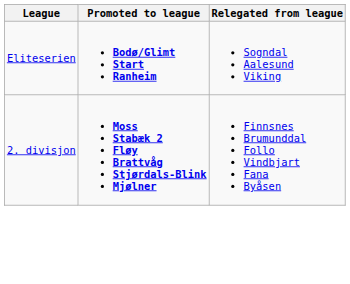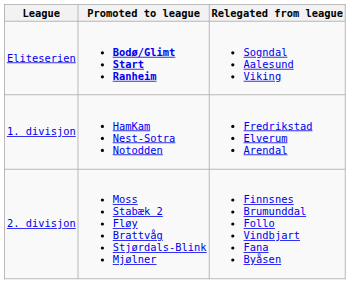 <table class="wikitable">
 <tr>
 <th>League</th>
 <th>Promoted to league</th>
 <th>Relegated from league</th>
 </tr>
 <tr>
 <td><a href='#'>Eliteserien</a></td>
 <td><strong><br><ul><li><a href='#'>Bodø/Glimt</a></li><li><a href='#'>Start</a></li><li><a href='#'>Ranheim</a></li></ul></strong></td>
 <td><br><ul><li><a href='#'>Sogndal</a></li><li><a href='#'>Aalesund</a></li><li><a href='#'>Viking</a></li></ul></td>
 </tr>
 <tr>
+<td><a href='#'>1. divisjon</a></td>
+<td><br><ul><li><a href='#'>HamKam</a></li><li><a href='#'>Nest-Sotra</a></li><li><a href='#'>Notodden</a></li></ul></td>
+<td><br><ul><li><a href='#'>Fredrikstad</a></li><li><a href='#'>Elverum</a></li><li><a href='#'>Arendal</a></li></ul></td>
+</tr>
+<tr>
 <td><a href='#'>2. divisjon</a></td>
-<td><strong><br><ul><li><a href='#'>Moss</a></li><li><a href='#'>Stabæk 2</a></li><li><a href='#'>Fløy</a></li><li><a href='#'>Brattvåg</a></li><li><a href='#'>Stjørdals-Blink</a></li><li><a href='#'>Mjølner</a></li></ul></strong></td>
+<td><br><ul><li><a href='#'>Moss</a></li><li><a href='#'>Stabæk 2</a></li><li><a href='#'>Fløy</a></li><li><a href='#'>Brattvåg</a></li><li><a href='#'>Stjørdals-Blink</a></li><li><a href='#'>Mjølner</a></li></ul></td>
 <td><br><ul><li><a href='#'>Finnsnes</a></li><li><a href='#'>Brumunddal</a></li><li><a href='#'>Follo</a></li><li><a href='#'>Vindbjart</a></li><li><a href='#'>Fana</a></li><li><a href='#'>Byåsen</a></li></ul></td>
 </tr>
 </table>
